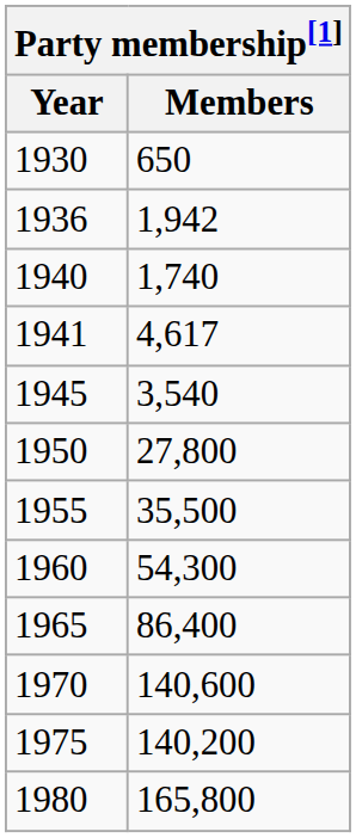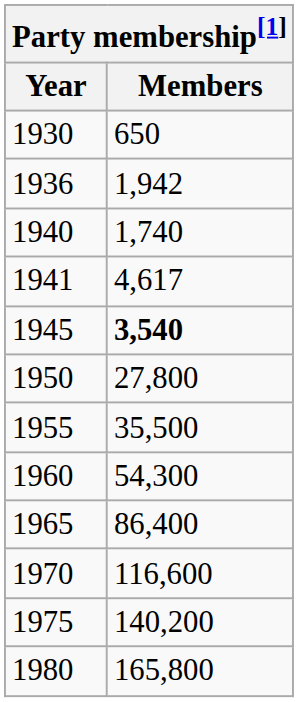 <table class="wikitable">
 <tr>
 <th colspan="2">Party membership<sup><a href='#'>[1</a>]</sup></th>
 </tr>
 <tr>
 <th>Year</th>
 <th>Members</th>
 </tr>
 <tr>
 <td>1930</td>
 <td>650</td>
 </tr>
 <tr>
 <td>1936</td>
 <td>1,942</td>
 </tr>
 <tr>
 <td>1940</td>
 <td>1,740</td>
 </tr>
 <tr>
 <td>1941</td>
 <td>4,617</td>
 </tr>
 <tr>
 <td>1945</td>
-<td>3,540</td>
+<td><strong>3,540</strong></td>
 </tr>
 <tr>
 <td>1950</td>
 <td>27,800</td>
 </tr>
 <tr>
 <td>1955</td>
 <td>35,500</td>
 </tr>
 <tr>
 <td>1960</td>
 <td>54,300</td>
 </tr>
 <tr>
 <td>1965</td>
 <td>86,400</td>
 </tr>
 <tr>
 <td>1970</td>
-<td>140,600</td>
+<td>116,600</td>
 </tr>
 <tr>
 <td>1975</td>
 <td>140,200</td>
 </tr>
 <tr>
 <td>1980</td>
 <td>165,800</td>
 </tr>
 </table>
